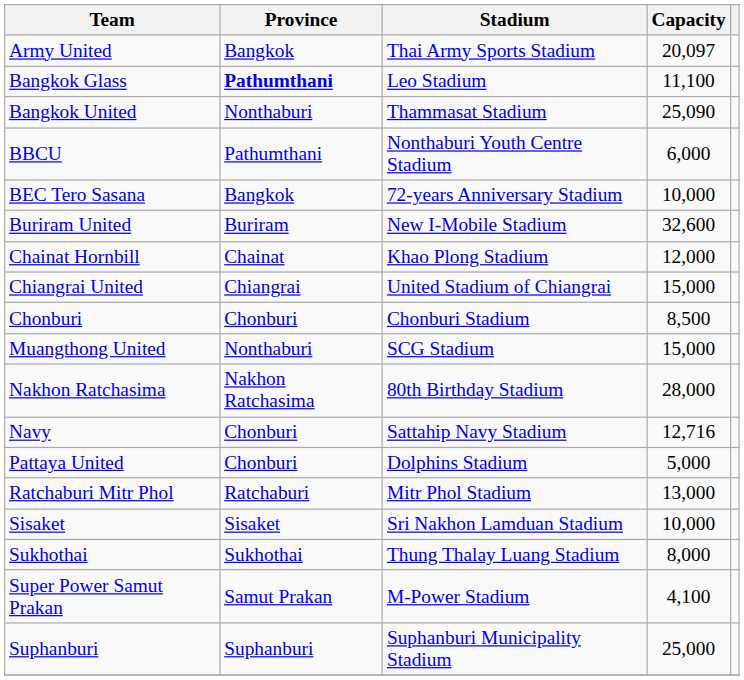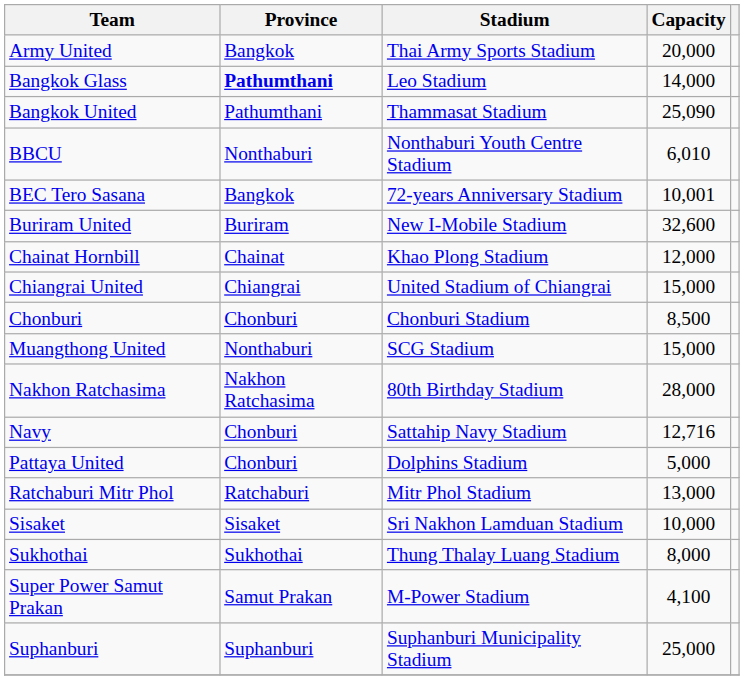 <table class="wikitable sortable">
 <tr>
 <th>Team</th>
 <th>Province</th>
 <th>Stadium</th>
 <th>Capacity</th>
 <th class="unsortable"></th>
 </tr>
 <tr>
 <td><a href='#'>Army United</a></td>
 <td><a href='#'>Bangkok</a></td>
 <td><a href='#'>Thai Army Sports Stadium</a></td>
-<td align="center">20,097</td>
+<td align="center">20,000</td>
 <td></td>
 </tr>
 <tr>
 <td><a href='#'>Bangkok Glass</a></td>
 <td><strong><a href='#'>Pathumthani</a></strong></td>
 <td><a href='#'>Leo Stadium</a></td>
-<td align="center">11,100</td>
+<td align="center">14,000</td>
 <td></td>
 </tr>
 <tr>
 <td><a href='#'>Bangkok United</a></td>
-<td><a href='#'>Nonthaburi</a></td>
+<td><a href='#'>Pathumthani</a></td>
 <td><a href='#'>Thammasat Stadium</a></td>
 <td align="center">25,090</td>
 <td></td>
 </tr>
 <tr>
 <td><a href='#'>BBCU</a></td>
-<td><a href='#'>Pathumthani</a></td>
+<td><a href='#'>Nonthaburi</a></td>
 <td><a href='#'>Nonthaburi Youth Centre Stadium</a></td>
-<td align="center">6,000</td>
+<td align="center">6,010</td>
 <td></td>
 </tr>
 <tr>
 <td><a href='#'>BEC Tero Sasana</a></td>
 <td><a href='#'>Bangkok</a></td>
 <td><a href='#'>72-years Anniversary Stadium</a></td>
-<td align="center">10,000</td>
+<td align="center">10,001</td>
 <td></td>
 </tr>
 <tr>
 <td><a href='#'>Buriram United</a></td>
 <td><a href='#'>Buriram</a></td>
 <td><a href='#'>New I-Mobile Stadium</a></td>
 <td align="center">32,600</td>
 <td></td>
 </tr>
 <tr>
 <td><a href='#'>Chainat Hornbill</a></td>
 <td><a href='#'>Chainat</a></td>
 <td><a href='#'>Khao Plong Stadium</a></td>
 <td align="center">12,000</td>
 <td></td>
 </tr>
 <tr>
 <td><a href='#'>Chiangrai United</a></td>
 <td><a href='#'>Chiangrai</a></td>
 <td><a href='#'>United Stadium of Chiangrai</a></td>
 <td align="center">15,000</td>
 <td></td>
 </tr>
 <tr>
 <td><a href='#'>Chonburi</a></td>
 <td><a href='#'>Chonburi</a></td>
 <td><a href='#'>Chonburi Stadium</a></td>
 <td align="center">8,500</td>
 <td></td>
 </tr>
 <tr>
 <td><a href='#'>Muangthong United</a></td>
 <td><a href='#'>Nonthaburi</a></td>
 <td><a href='#'>SCG Stadium</a></td>
 <td align="center">15,000</td>
 <td></td>
 </tr>
 <tr>
 <td><a href='#'>Nakhon Ratchasima</a></td>
 <td><a href='#'>Nakhon Ratchasima</a></td>
 <td><a href='#'>80th Birthday Stadium</a></td>
 <td align="center">28,000</td>
 <td></td>
 </tr>
 <tr>
 <td><a href='#'>Navy</a></td>
 <td><a href='#'>Chonburi</a></td>
 <td><a href='#'>Sattahip Navy Stadium</a></td>
 <td align="center">12,716</td>
 <td></td>
 </tr>
 <tr>
 <td><a href='#'>Pattaya United</a></td>
 <td><a href='#'>Chonburi</a></td>
 <td><a href='#'>Dolphins Stadium</a></td>
 <td align="center">5,000</td>
 <td></td>
 </tr>
 <tr>
 <td><a href='#'>Ratchaburi Mitr Phol</a></td>
 <td><a href='#'>Ratchaburi</a></td>
 <td><a href='#'>Mitr Phol Stadium</a></td>
 <td align="center">13,000</td>
 <td></td>
 </tr>
 <tr>
 <td><a href='#'>Sisaket</a></td>
 <td><a href='#'>Sisaket</a></td>
 <td><a href='#'>Sri Nakhon Lamduan Stadium</a></td>
 <td align="center">10,000</td>
 <td></td>
 </tr>
 <tr>
 <td><a href='#'>Sukhothai</a></td>
 <td><a href='#'>Sukhothai</a></td>
 <td><a href='#'>Thung Thalay Luang Stadium</a></td>
 <td align="center">8,000</td>
 <td></td>
 </tr>
 <tr>
 <td><a href='#'>Super Power Samut Prakan</a></td>
 <td><a href='#'>Samut Prakan</a></td>
 <td><a href='#'>M-Power Stadium</a></td>
 <td align="center">4,100</td>
 <td></td>
 </tr>
 <tr>
 <td><a href='#'>Suphanburi</a></td>
 <td><a href='#'>Suphanburi</a></td>
 <td><a href='#'>Suphanburi Municipality Stadium</a></td>
 <td align="center">25,000</td>
 <td></td>
 </tr>
 <tr>
 </tr>
 </table>
